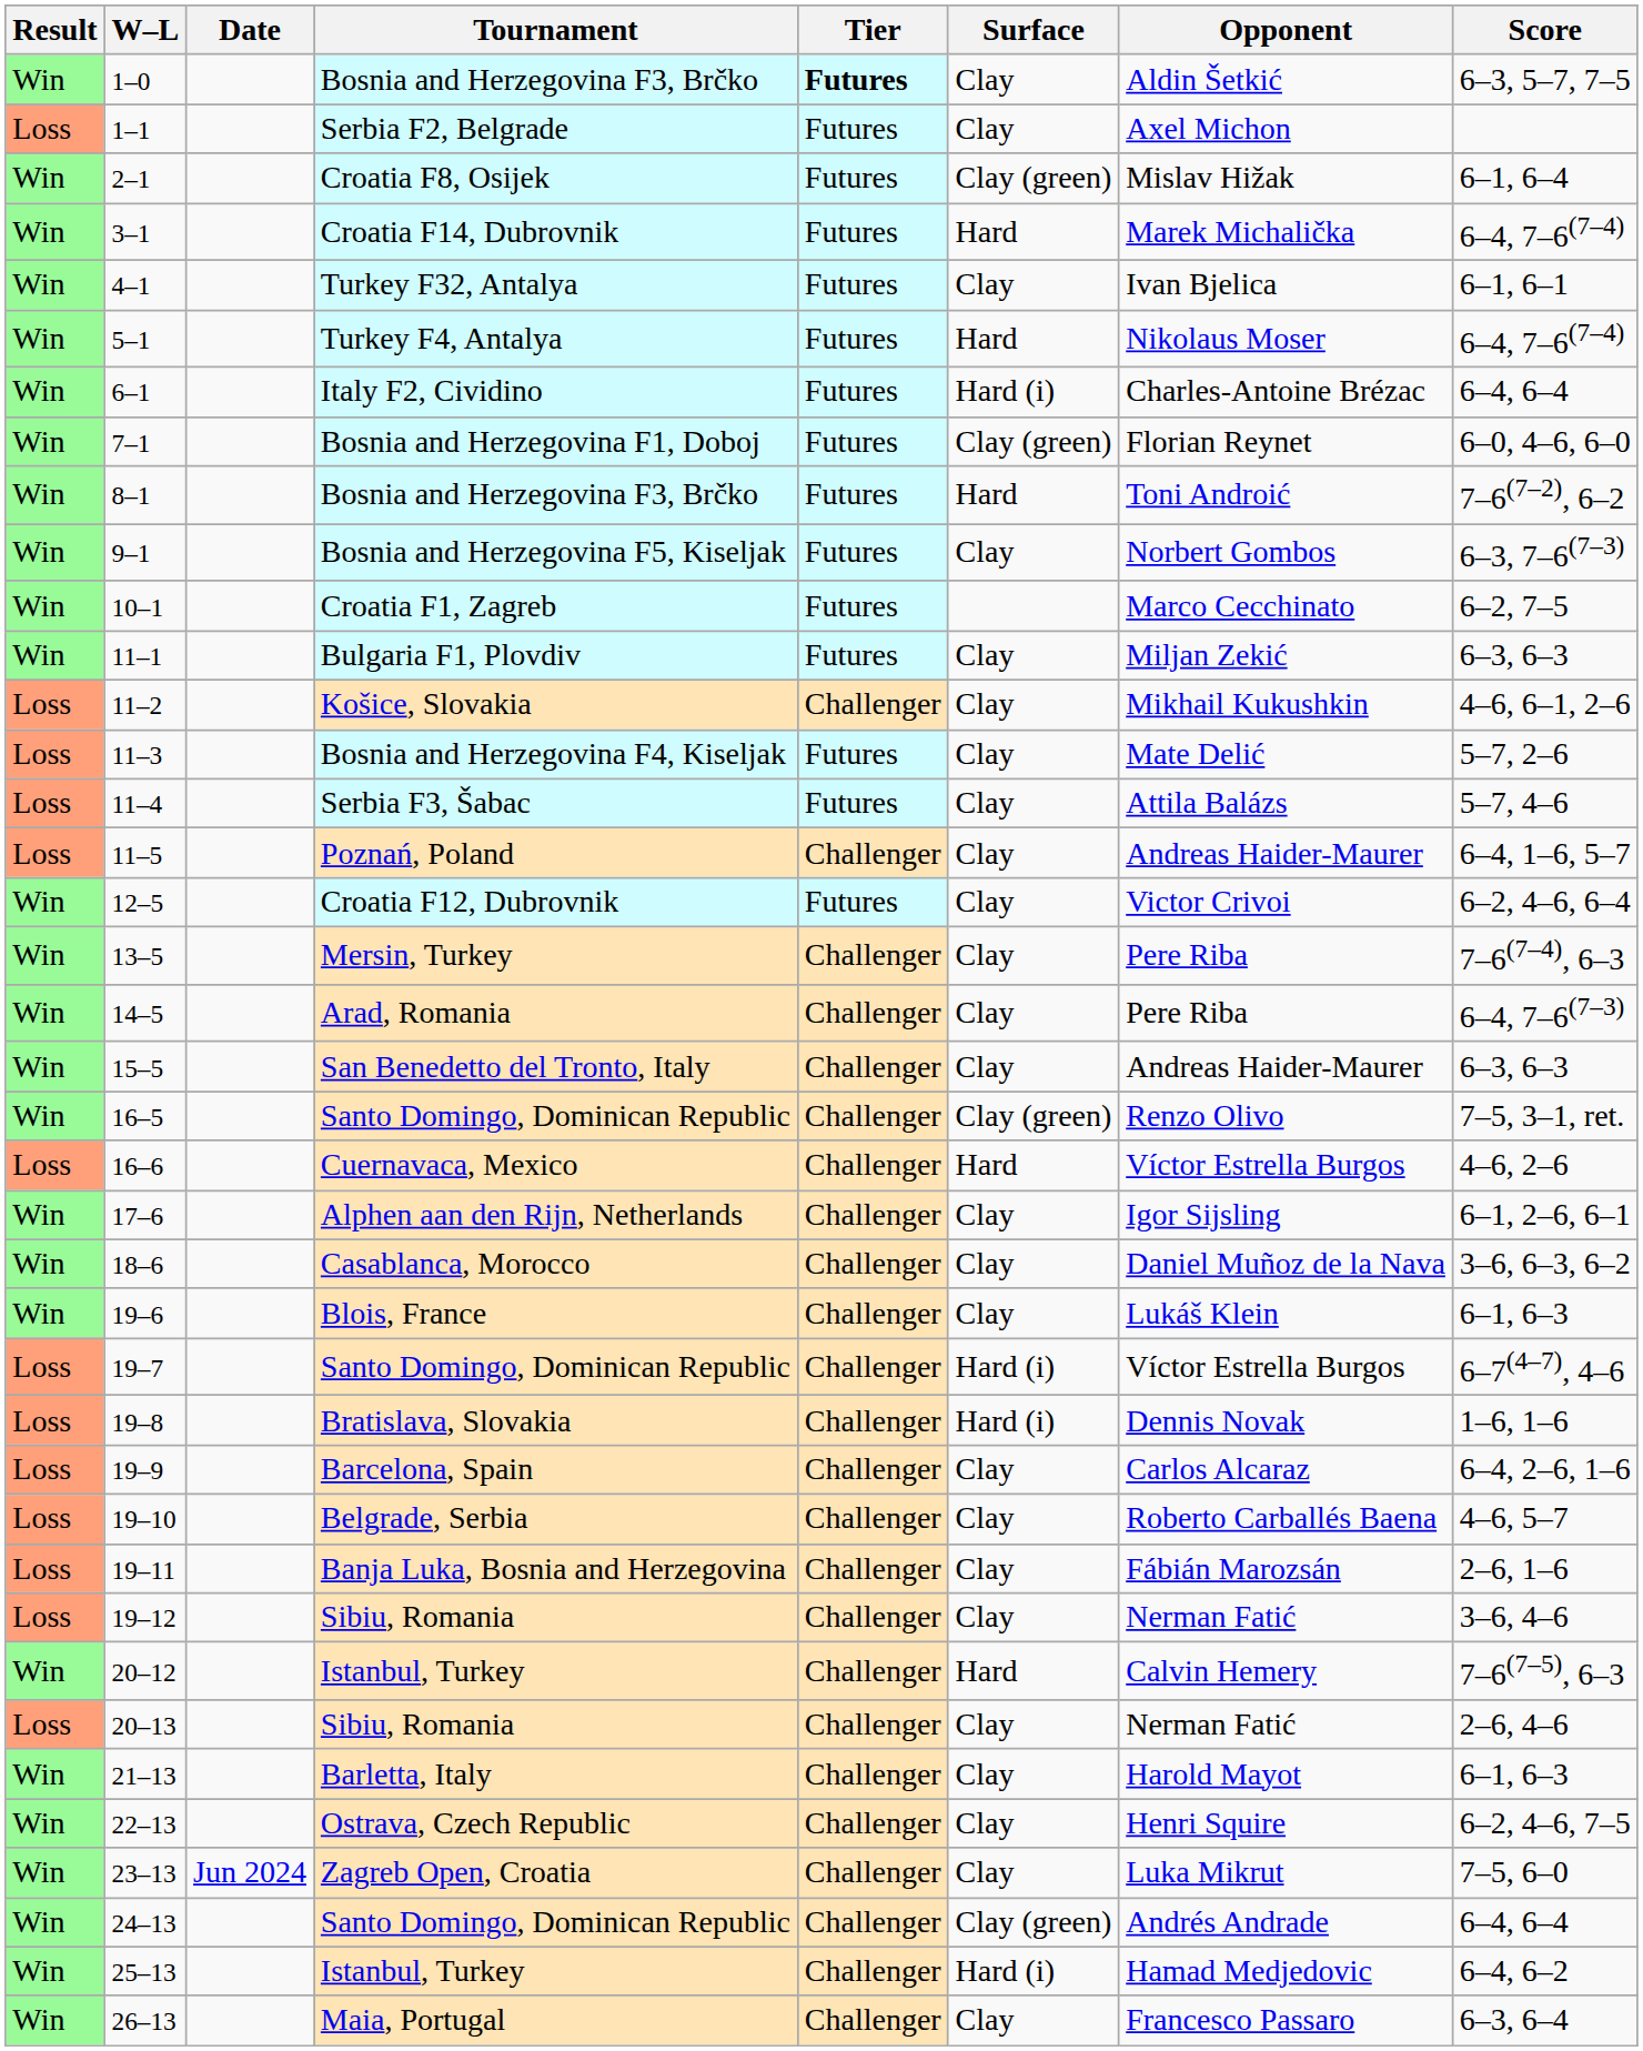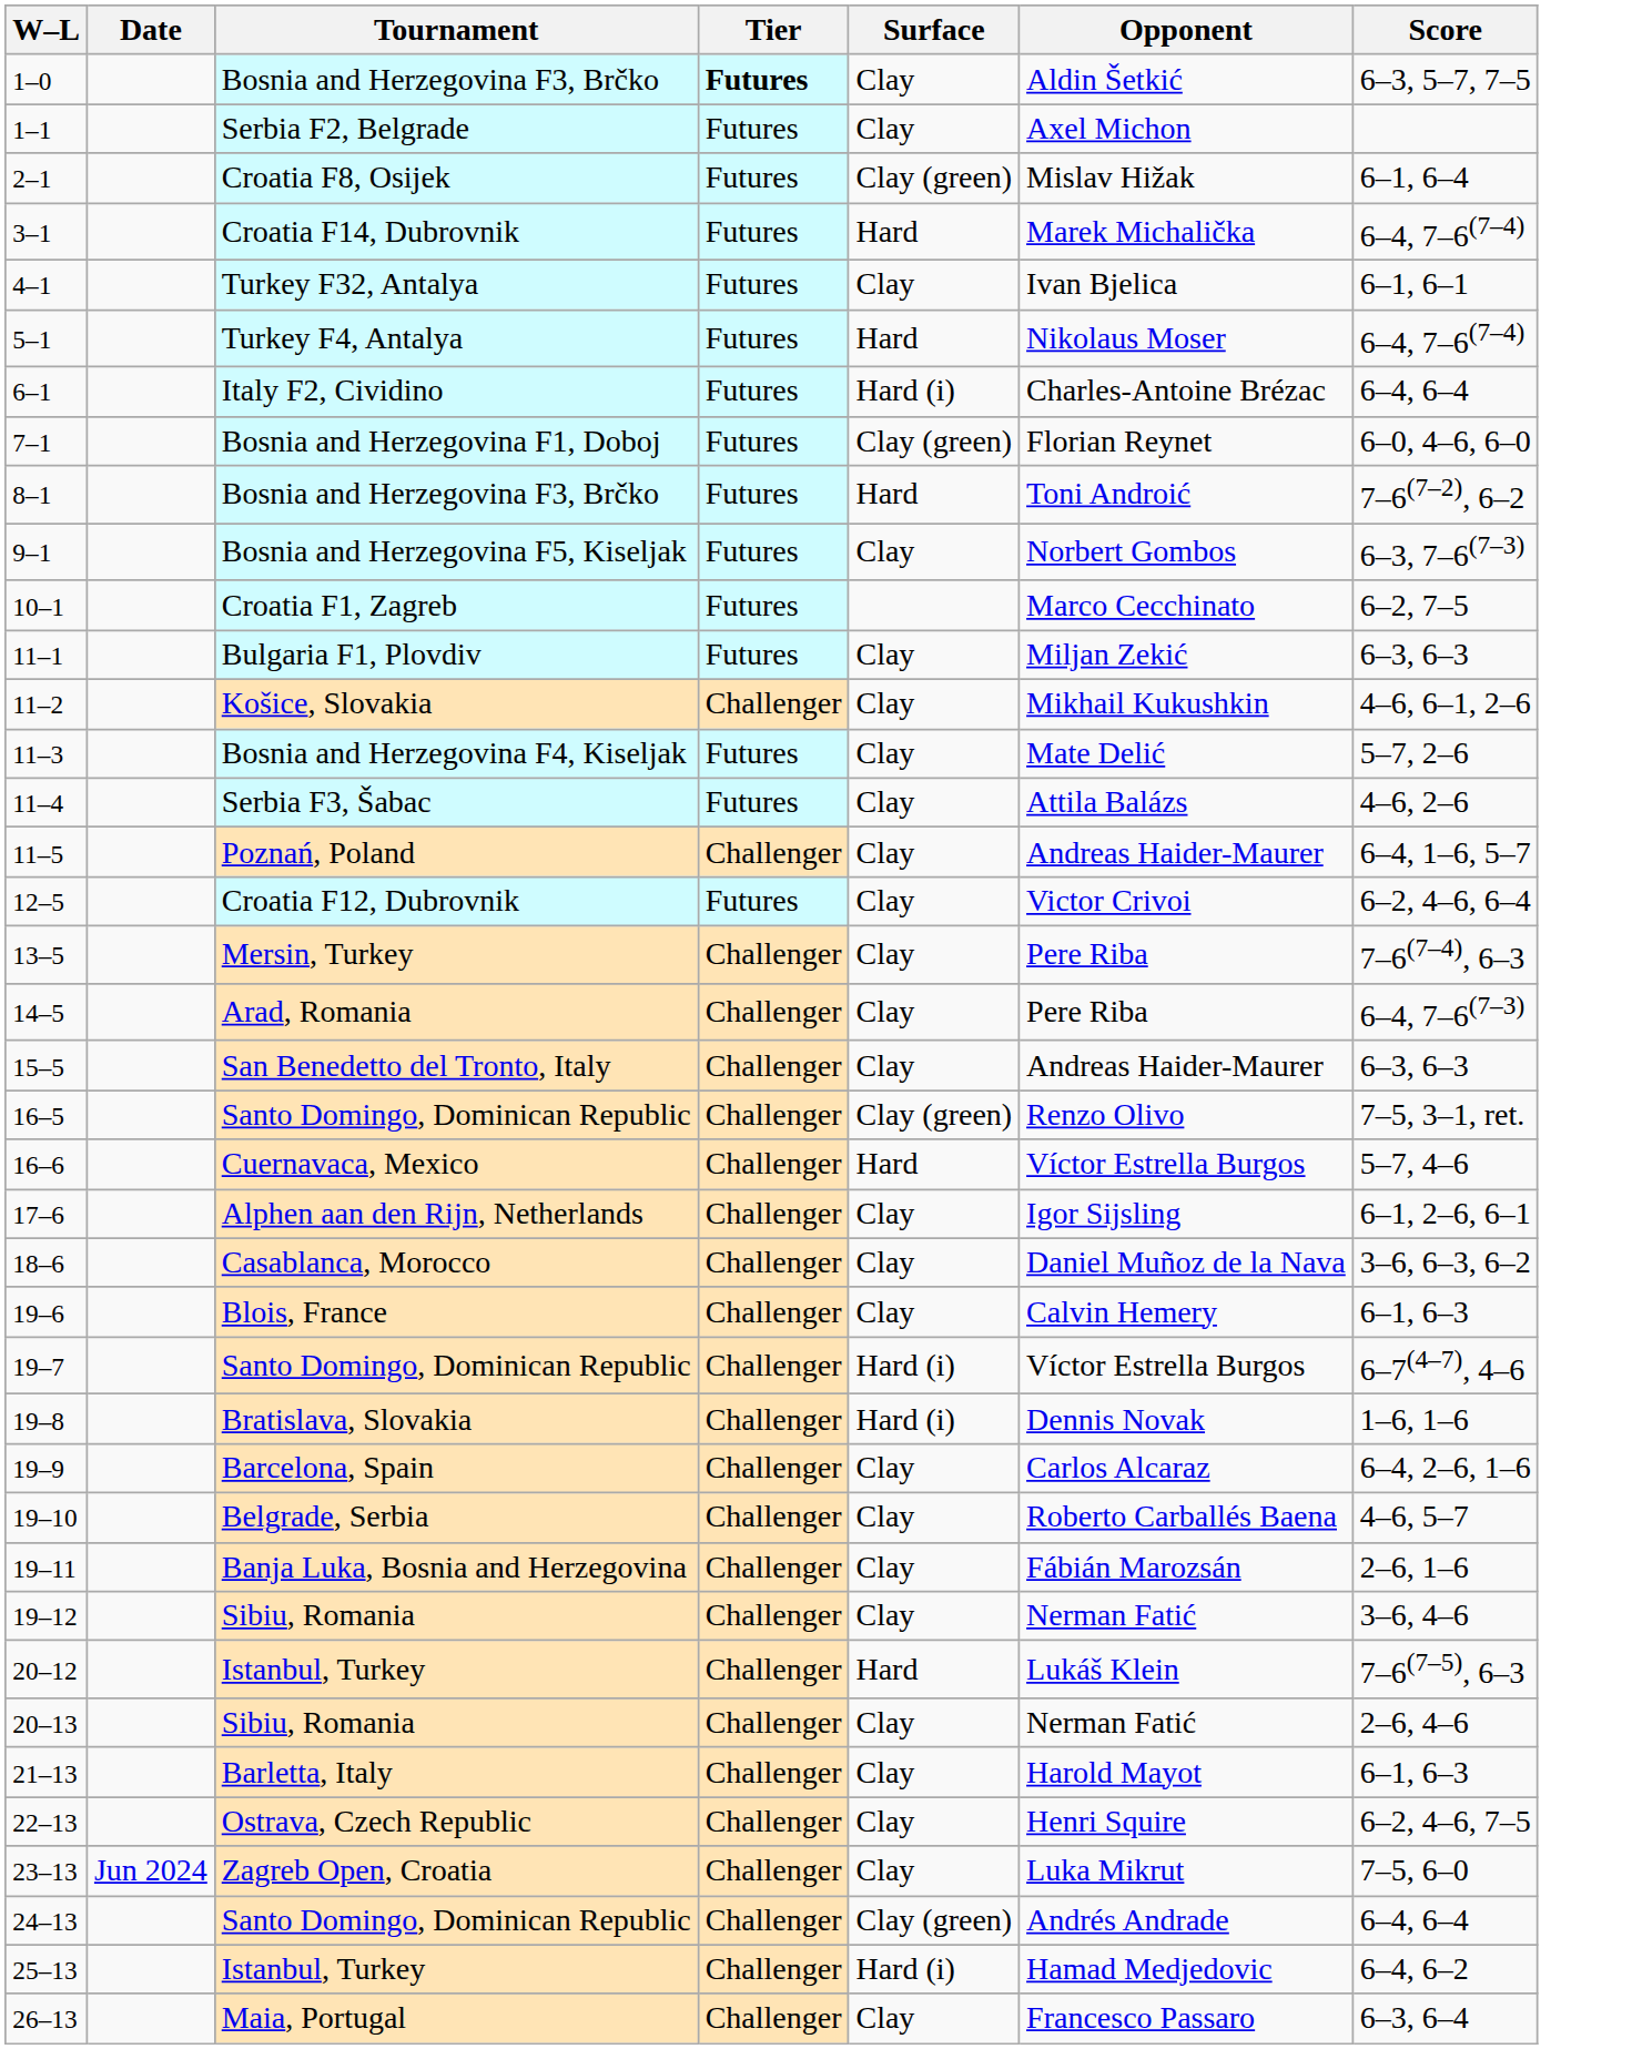 <table class="sortable wikitable nowrap">
 <tr>
-<th>Result</th>
 <th class="unsortable">W–L</th>
 <th>Date</th>
 <th>Tournament</th>
 <th>Tier</th>
 <th>Surface</th>
 <th>Opponent</th>
 <th class="unsortable">Score</th>
 </tr>
 <tr>
-<td bgcolor=98FB98>Win</td>
 <td><small>1–0</small></td>
 <td></td>
 <td style="background:#cffcff;">Bosnia and Herzegovina F3, Brčko</td>
 <td style="background:#cffcff;"><strong>Futures</strong></td>
 <td>Clay</td>
 <td> <a href='#'>Aldin Šetkić</a></td>
 <td>6–3, 5–7, 7–5</td>
 </tr>
 <tr>
-<td bgcolor=FFA07A>Loss</td>
 <td><small>1–1</small></td>
 <td></td>
 <td style="background:#cffcff;">Serbia F2, Belgrade</td>
 <td style="background:#cffcff;">Futures</td>
 <td>Clay</td>
 <td> <a href='#'>Axel Michon</a></td>
 <td></td>
 </tr>
 <tr>
-<td bgcolor=98FB98>Win</td>
 <td><small>2–1</small></td>
 <td></td>
 <td style="background:#cffcff;">Croatia F8, Osijek</td>
 <td style="background:#cffcff;">Futures</td>
 <td>Clay (green)</td>
 <td> Mislav Hižak</td>
 <td>6–1, 6–4</td>
 </tr>
 <tr>
-<td bgcolor=98FB98>Win</td>
 <td><small>3–1</small></td>
 <td></td>
 <td style="background:#cffcff;">Croatia F14, Dubrovnik</td>
 <td style="background:#cffcff;">Futures</td>
 <td>Hard</td>
 <td> <a href='#'>Marek Michalička</a></td>
 <td>6–4, 7–6<sup>(7–4)</sup></td>
 </tr>
 <tr>
-<td bgcolor=98FB98>Win</td>
 <td><small>4–1</small></td>
 <td></td>
 <td style="background:#cffcff;">Turkey F32, Antalya</td>
 <td style="background:#cffcff;">Futures</td>
 <td>Clay</td>
 <td> Ivan Bjelica</td>
 <td>6–1, 6–1</td>
 </tr>
 <tr>
-<td bgcolor=98FB98>Win</td>
 <td><small>5–1</small></td>
 <td></td>
 <td style="background:#cffcff;">Turkey F4, Antalya</td>
 <td style="background:#cffcff;">Futures</td>
 <td>Hard</td>
 <td> <a href='#'>Nikolaus Moser</a></td>
 <td>6–4, 7–6<sup>(7–4)</sup></td>
 </tr>
 <tr>
-<td bgcolor=98FB98>Win</td>
 <td><small>6–1</small></td>
 <td></td>
 <td style="background:#cffcff;">Italy F2, Cividino</td>
 <td style="background:#cffcff;">Futures</td>
 <td>Hard (i)</td>
 <td> Charles-Antoine Brézac</td>
 <td>6–4, 6–4</td>
 </tr>
 <tr>
-<td bgcolor=98FB98>Win</td>
 <td><small>7–1</small></td>
 <td></td>
 <td style="background:#cffcff;">Bosnia and Herzegovina F1, Doboj</td>
 <td style="background:#cffcff;">Futures</td>
 <td>Clay (green)</td>
 <td> Florian Reynet</td>
 <td>6–0, 4–6, 6–0</td>
 </tr>
 <tr>
-<td bgcolor=98FB98>Win</td>
 <td><small>8–1</small></td>
 <td></td>
 <td style="background:#cffcff;">Bosnia and Herzegovina F3, Brčko</td>
 <td style="background:#cffcff;">Futures</td>
 <td>Hard</td>
 <td> <a href='#'>Toni Androić</a></td>
 <td>7–6<sup>(7–2)</sup>, 6–2</td>
 </tr>
 <tr>
-<td bgcolor=98FB98>Win</td>
 <td><small>9–1</small></td>
 <td></td>
 <td style="background:#cffcff;">Bosnia and Herzegovina F5, Kiseljak</td>
 <td style="background:#cffcff;">Futures</td>
 <td>Clay</td>
 <td> <a href='#'>Norbert Gombos</a></td>
 <td>6–3, 7–6<sup>(7–3)</sup></td>
 </tr>
 <tr>
-<td bgcolor=98FB98>Win</td>
 <td><small>10–1</small></td>
 <td></td>
 <td style="background:#cffcff;">Croatia F1, Zagreb</td>
 <td style="background:#cffcff;">Futures</td>
 <td></td>
 <td> <a href='#'>Marco Cecchinato</a></td>
 <td>6–2, 7–5</td>
 </tr>
 <tr>
-<td bgcolor=98FB98>Win</td>
 <td><small>11–1</small></td>
 <td></td>
 <td style="background:#cffcff;">Bulgaria F1, Plovdiv</td>
 <td style="background:#cffcff;">Futures</td>
 <td>Clay</td>
 <td> <a href='#'>Miljan Zekić</a></td>
 <td>6–3, 6–3</td>
 </tr>
 <tr>
-<td bgcolor=FFA07A>Loss</td>
 <td><small>11–2</small></td>
 <td><a href='#'></a></td>
 <td style="background:moccasin;"><a href='#'>Košice</a>, Slovakia</td>
 <td style="background:moccasin;">Challenger</td>
 <td>Clay</td>
 <td> <a href='#'>Mikhail Kukushkin</a></td>
 <td>4–6, 6–1, 2–6</td>
 </tr>
 <tr>
-<td bgcolor=FFA07A>Loss</td>
 <td><small>11–3</small></td>
 <td></td>
 <td style="background:#cffcff;">Bosnia and Herzegovina F4, Kiseljak</td>
 <td style="background:#cffcff;">Futures</td>
 <td>Clay</td>
 <td> <a href='#'>Mate Delić</a></td>
 <td>5–7, 2–6</td>
 </tr>
 <tr>
-<td bgcolor=FFA07A>Loss</td>
 <td><small>11–4</small></td>
 <td></td>
 <td style="background:#cffcff;">Serbia F3, Šabac</td>
 <td style="background:#cffcff;">Futures</td>
 <td>Clay</td>
 <td> <a href='#'>Attila Balázs</a></td>
-<td>5–7, 4–6</td>
+<td>4–6, 2–6</td>
 </tr>
 <tr>
-<td bgcolor=FFA07A>Loss</td>
 <td><small>11–5</small></td>
 <td><a href='#'></a></td>
 <td style="background:moccasin;"><a href='#'>Poznań</a>, Poland</td>
 <td style="background:moccasin;">Challenger</td>
 <td>Clay</td>
 <td> <a href='#'>Andreas Haider-Maurer</a></td>
 <td>6–4, 1–6, 5–7</td>
 </tr>
 <tr>
-<td bgcolor=98FB98>Win</td>
 <td><small>12–5</small></td>
 <td></td>
 <td style="background:#cffcff;">Croatia F12, Dubrovnik</td>
 <td style="background:#cffcff;">Futures</td>
 <td>Clay</td>
 <td> <a href='#'>Victor Crivoi</a></td>
 <td>6–2, 4–6, 6–4</td>
 </tr>
 <tr>
-<td bgcolor=98FB98>Win</td>
 <td><small>13–5</small></td>
 <td><a href='#'></a></td>
 <td style="background:moccasin;"><a href='#'>Mersin</a>, Turkey</td>
 <td style="background:moccasin;">Challenger</td>
 <td>Clay</td>
 <td> <a href='#'>Pere Riba</a></td>
 <td>7–6<sup>(7–4)</sup>, 6–3</td>
 </tr>
 <tr>
-<td bgcolor=98FB98>Win</td>
 <td><small>14–5</small></td>
 <td><a href='#'></a></td>
 <td style="background:moccasin;"><a href='#'>Arad</a>, Romania</td>
 <td style="background:moccasin;">Challenger</td>
 <td>Clay</td>
 <td> Pere Riba</td>
 <td>6–4, 7–6<sup>(7–3)</sup></td>
 </tr>
 <tr>
-<td bgcolor=98FB98>Win</td>
 <td><small>15–5</small></td>
 <td><a href='#'></a></td>
 <td style="background:moccasin;"><a href='#'>San Benedetto del Tronto</a>, Italy</td>
 <td style="background:moccasin;">Challenger</td>
 <td>Clay</td>
 <td> Andreas Haider-Maurer</td>
 <td>6–3, 6–3</td>
 </tr>
 <tr>
-<td bgcolor=98FB98>Win</td>
 <td><small>16–5</small></td>
 <td><a href='#'></a></td>
 <td style="background:moccasin;"><a href='#'>Santo Domingo</a>, Dominican Republic</td>
 <td style="background:moccasin;">Challenger</td>
 <td>Clay (green)</td>
 <td> <a href='#'>Renzo Olivo</a></td>
 <td>7–5, 3–1, ret.</td>
 </tr>
 <tr>
-<td bgcolor=FFA07A>Loss</td>
 <td><small>16–6</small></td>
 <td><a href='#'></a></td>
 <td style="background:moccasin;"><a href='#'>Cuernavaca</a>, Mexico</td>
 <td style="background:moccasin;">Challenger</td>
 <td>Hard</td>
 <td> <a href='#'>Víctor Estrella Burgos</a></td>
-<td>4–6, 2–6</td>
+<td>5–7, 4–6</td>
 </tr>
 <tr>
-<td bgcolor=98FB98>Win</td>
 <td><small>17–6</small></td>
 <td><a href='#'></a></td>
 <td style="background:moccasin;"><a href='#'>Alphen aan den Rijn</a>, Netherlands</td>
 <td style="background:moccasin;">Challenger</td>
 <td>Clay</td>
 <td> <a href='#'>Igor Sijsling</a></td>
 <td>6–1, 2–6, 6–1</td>
 </tr>
 <tr>
-<td bgcolor=98FB98>Win</td>
 <td><small>18–6</small></td>
 <td><a href='#'></a></td>
 <td style="background:moccasin;"><a href='#'>Casablanca</a>, Morocco</td>
 <td style="background:moccasin;">Challenger</td>
 <td>Clay</td>
 <td> <a href='#'>Daniel Muñoz de la Nava</a></td>
 <td>3–6, 6–3, 6–2</td>
 </tr>
 <tr>
-<td bgcolor=98FB98>Win</td>
 <td><small>19–6</small></td>
 <td><a href='#'></a></td>
 <td style="background:moccasin;"><a href='#'>Blois</a>, France</td>
 <td style="background:moccasin;">Challenger</td>
 <td>Clay</td>
-<td> <a href='#'>Lukáš Klein</a></td>
+<td> <a href='#'>Calvin Hemery</a></td>
 <td>6–1, 6–3</td>
 </tr>
 <tr>
-<td bgcolor=FFA07A>Loss</td>
 <td><small>19–7</small></td>
 <td><a href='#'></a></td>
 <td style="background:moccasin;"><a href='#'>Santo Domingo</a>, Dominican Republic</td>
 <td style="background:moccasin;">Challenger</td>
 <td>Hard (i)</td>
 <td> Víctor Estrella Burgos</td>
 <td>6–7<sup>(4–7)</sup>, 4–6</td>
 </tr>
 <tr>
-<td bgcolor=FFA07A>Loss</td>
 <td><small>19–8</small></td>
 <td><a href='#'></a></td>
 <td style="background:moccasin;"><a href='#'>Bratislava</a>, Slovakia</td>
 <td style="background:moccasin;">Challenger</td>
 <td>Hard (i)</td>
 <td> <a href='#'>Dennis Novak</a></td>
 <td>1–6, 1–6</td>
 </tr>
 <tr>
-<td bgcolor=FFA07A>Loss</td>
 <td><small>19–9</small></td>
 <td><a href='#'></a></td>
 <td style="background:moccasin;"><a href='#'>Barcelona</a>, Spain</td>
 <td style="background:moccasin;">Challenger</td>
 <td>Clay</td>
 <td> <a href='#'>Carlos Alcaraz</a></td>
 <td>6–4, 2–6, 1–6</td>
 </tr>
 <tr>
-<td bgcolor=FFA07A>Loss</td>
 <td><small>19–10</small></td>
 <td><a href='#'></a></td>
 <td style="background:moccasin;"><a href='#'>Belgrade</a>, Serbia</td>
 <td style="background:moccasin;">Challenger</td>
 <td>Clay</td>
 <td> <a href='#'>Roberto Carballés Baena</a></td>
 <td>4–6, 5–7</td>
 </tr>
 <tr>
-<td bgcolor=FFA07A>Loss</td>
 <td><small>19–11</small></td>
 <td><a href='#'></a></td>
 <td style="background:moccasin;"><a href='#'>Banja Luka</a>, Bosnia and Herzegovina</td>
 <td style="background:moccasin;">Challenger</td>
 <td>Clay</td>
 <td> <a href='#'>Fábián Marozsán</a></td>
 <td>2–6, 1–6</td>
 </tr>
 <tr>
-<td bgcolor=FFA07A>Loss</td>
 <td><small>19–12</small></td>
 <td><a href='#'></a></td>
 <td style="background:moccasin;"><a href='#'>Sibiu</a>, Romania</td>
 <td style="background:moccasin;">Challenger</td>
 <td>Clay</td>
 <td> <a href='#'>Nerman Fatić</a></td>
 <td>3–6, 4–6</td>
 </tr>
 <tr>
-<td bgcolor=98FB98>Win</td>
 <td><small>20–12</small></td>
 <td><a href='#'></a></td>
 <td style="background:moccasin;"><a href='#'>Istanbul</a>, Turkey</td>
 <td style="background:moccasin;">Challenger</td>
 <td>Hard</td>
-<td> <a href='#'>Calvin Hemery</a></td>
+<td> <a href='#'>Lukáš Klein</a></td>
 <td>7–6<sup>(7–5)</sup>, 6–3</td>
 </tr>
 <tr>
-<td bgcolor=FFA07A>Loss</td>
 <td><small>20–13</small></td>
 <td><a href='#'></a></td>
 <td style="background:moccasin;"><a href='#'>Sibiu</a>, Romania</td>
 <td style="background:moccasin;">Challenger</td>
 <td>Clay</td>
 <td> Nerman Fatić</td>
 <td>2–6, 4–6</td>
 </tr>
 <tr>
-<td bgcolor=98FB98>Win</td>
 <td><small>21–13</small></td>
 <td><a href='#'></a></td>
 <td style="background:moccasin;"><a href='#'>Barletta</a>, Italy</td>
 <td style="background:moccasin;">Challenger</td>
 <td>Clay</td>
 <td> <a href='#'>Harold Mayot</a></td>
 <td>6–1, 6–3</td>
 </tr>
 <tr>
-<td bgcolor=98FB98>Win</td>
 <td><small>22–13</small></td>
 <td><a href='#'></a></td>
 <td style="background:moccasin;"><a href='#'>Ostrava</a>, Czech Republic</td>
 <td style="background:moccasin;">Challenger</td>
 <td>Clay</td>
 <td> <a href='#'>Henri Squire</a></td>
 <td>6–2, 4–6, 7–5</td>
 </tr>
 <tr>
-<td bgcolor=98FB98>Win</td>
 <td><small>23–13</small></td>
 <td><a href='#'>Jun 2024</a></td>
 <td style="background:moccasin;"><a href='#'>Zagreb Open</a>, Croatia</td>
 <td style="background:moccasin;">Challenger</td>
 <td>Clay</td>
 <td> <a href='#'>Luka Mikrut</a></td>
 <td>7–5, 6–0</td>
 </tr>
 <tr>
-<td bgcolor=98FB98>Win</td>
 <td><small>24–13</small></td>
 <td><a href='#'></a></td>
 <td style="background:moccasin;"><a href='#'>Santo Domingo</a>, Dominican Republic</td>
 <td style="background:moccasin;">Challenger</td>
 <td>Clay (green)</td>
 <td> <a href='#'>Andrés Andrade</a></td>
 <td>6–4, 6–4</td>
 </tr>
 <tr>
-<td bgcolor=98FB98>Win</td>
 <td><small>25–13</small></td>
 <td><a href='#'></a></td>
 <td style="background:moccasin;"><a href='#'>Istanbul</a>, Turkey</td>
 <td style="background:moccasin;">Challenger</td>
 <td>Hard (i)</td>
 <td> <a href='#'>Hamad Medjedovic</a></td>
 <td>6–4, 6–2</td>
 </tr>
 <tr>
-<td bgcolor= 98FB98>Win</td>
 <td><small>26–13</small></td>
 <td><a href='#'></a></td>
 <td style="background:moccasin;"><a href='#'>Maia</a>, Portugal</td>
 <td style="background:moccasin;">Challenger</td>
 <td>Clay</td>
 <td> <a href='#'>Francesco Passaro</a></td>
 <td>6–3, 6–4</td>
 </tr>
 </table>
